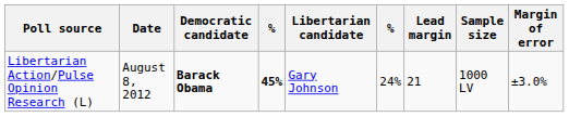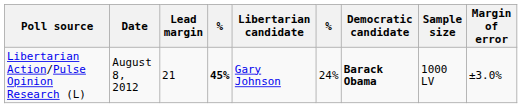 <table class="wikitable">
 <tr>
 <th>Poll source</th>
 <th>Date</th>
-<th>Democratic candidate</th>
+<th>Lead margin</th>
 <th>%</th>
 <th>Libertarian candidate</th>
 <th>%</th>
-<th>Lead margin</th>
+<th>Democratic candidate</th>
 <th>Sample size</th>
 <th>Margin of error</th>
 </tr>
 <tr>
 <td><a href='#'>Libertarian Action</a>/<a href='#'>Pulse Opinion Research</a> (L)</td>
 <td>August 8, 2012</td>
-<td><strong>Barack Obama</strong></td>
+<td>21</td>
 <td><strong>45%</strong></td>
 <td><a href='#'>Gary Johnson</a></td>
 <td>24%</td>
-<td>21</td>
+<td><strong>Barack Obama</strong></td>
 <td>1000 LV</td>
 <td>±3.0%</td>
 </tr>
 </table>
